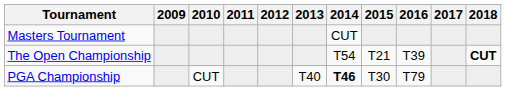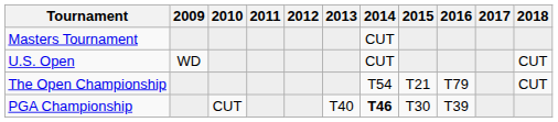 <table class="wikitable" style="font-size:95%;text-align:center;">
 <tr>
 <th>Tournament</th>
 <th>2009</th>
 <th>2010</th>
 <th>2011</th>
 <th>2012</th>
 <th>2013</th>
 <th>2014</th>
 <th>2015</th>
 <th>2016</th>
 <th>2017</th>
 <th>2018</th>
 </tr>
 <tr>
 <td align=left><a href='#'>Masters Tournament</a></td>
 <td style="background:#eeeeee;"></td>
 <td style="background:#eeeeee;"></td>
 <td style="background:#eeeeee;"></td>
 <td style="background:#eeeeee;"></td>
 <td style="background:#eeeeee;"></td>
 <td>CUT</td>
 <td style="background:#eeeeee;"></td>
 <td style="background:#eeeeee;"></td>
 <td style="background:#eeeeee;"></td>
 <td style="background:#eeeeee;"></td>
 </tr>
 <tr>
+<td align=left><a href='#'>U.S. Open</a></td>
+<td>WD</td>
+<td style="background:#eeeeee;"></td>
+<td style="background:#eeeeee;"></td>
+<td style="background:#eeeeee;"></td>
+<td style="background:#eeeeee;"></td>
+<td>CUT</td>
+<td style="background:#eeeeee;"></td>
+<td style="background:#eeeeee;"></td>
+<td style="background:#eeeeee;"></td>
+<td>CUT</td>
+</tr>
+<tr>
 <td align=left><a href='#'>The Open Championship</a></td>
 <td style="background:#eeeeee;"></td>
 <td style="background:#eeeeee;"></td>
 <td style="background:#eeeeee;"></td>
 <td style="background:#eeeeee;"></td>
 <td style="background:#eeeeee;"></td>
 <td>T54</td>
 <td>T21</td>
-<td>T39</td>
+<td>T79</td>
 <td style="background:#eeeeee;"></td>
-<td><strong>CUT</strong></td>
+<td>CUT</td>
 </tr>
 <tr>
 <td align=left><a href='#'>PGA Championship</a></td>
 <td style="background:#eeeeee;"></td>
 <td>CUT</td>
 <td style="background:#eeeeee;"></td>
 <td style="background:#eeeeee;"></td>
 <td>T40</td>
 <td><strong>T46</strong></td>
 <td>T30</td>
-<td>T79</td>
+<td>T39</td>
 <td style="background:#eeeeee;"></td>
 <td style="background:#eeeeee;"></td>
 </tr>
 </table>
